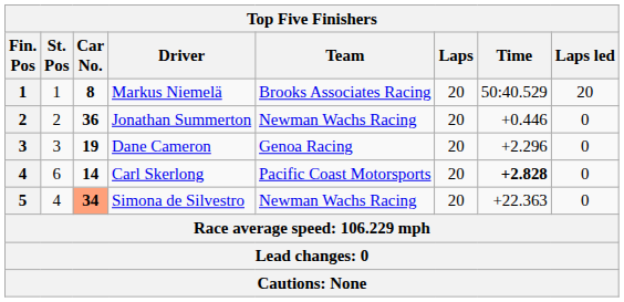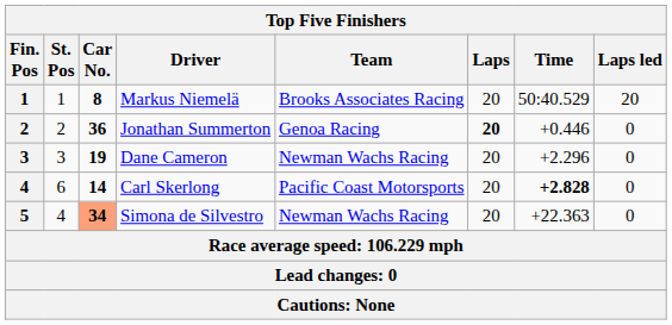 <table class="wikitable" style="font-size:95%;">
 <tr>
 <th colspan=9>Top Five Finishers</th>
 </tr>
 <tr>
 <th>Fin.<br>Pos</th>
 <th>St.<br>Pos</th>
 <th>Car<br>No.</th>
 <th>Driver</th>
 <th>Team</th>
 <th>Laps</th>
 <th>Time</th>
 <th>Laps led</th>
 </tr>
 <tr>
 <th>1</th>
 <td align=center>1</td>
 <td align=center><strong>8</strong></td>
 <td> <a href='#'>Markus Niemelä</a></td>
 <td><a href='#'>Brooks Associates Racing</a></td>
 <td align=center>20</td>
 <td align=right>50:40.529</td>
 <td align=center>20</td>
 </tr>
 <tr>
 <th>2</th>
 <td align=center>2</td>
 <td align=center><strong>36</strong></td>
 <td> <a href='#'>Jonathan Summerton</a></td>
-<td><a href='#'>Newman Wachs Racing</a></td>
-<td align=center>20</td>
+<td><a href='#'>Genoa Racing</a></td>
+<td align=center><strong>20</strong></td>
 <td align=right>+0.446</td>
 <td align=center>0</td>
 </tr>
 <tr>
 <th>3</th>
 <td align=center>3</td>
 <td align=center><strong>19</strong></td>
 <td> <a href='#'>Dane Cameron</a></td>
-<td><a href='#'>Genoa Racing</a></td>
+<td><a href='#'>Newman Wachs Racing</a></td>
 <td align=center>20</td>
 <td align=right>+2.296</td>
 <td align=center>0</td>
 </tr>
 <tr>
 <th>4</th>
 <td align=center>6</td>
 <td style="text-align:center;"><strong>14</strong></td>
 <td> <a href='#'>Carl Skerlong</a></td>
 <td><a href='#'>Pacific Coast Motorsports</a></td>
 <td align=center>20</td>
 <td align=right><strong>+2.828</strong></td>
 <td align=center>0</td>
 </tr>
 <tr>
 <th>5</th>
 <td align=center>4</td>
 <td align=center style="background: lightsalmon;"><strong>34</strong></td>
 <td> <a href='#'>Simona de Silvestro</a></td>
 <td><a href='#'>Newman Wachs Racing</a></td>
 <td align=center>20</td>
 <td align=right>+22.363</td>
 <td align=center>0</td>
 </tr>
 <tr>
 <th colspan=9>Race average speed: 106.229 mph</th>
 </tr>
 <tr>
 <th colspan=9>Lead changes: 0</th>
 </tr>
 <tr>
 <th colspan=9>Cautions: None</th>
 </tr>
 </table>
